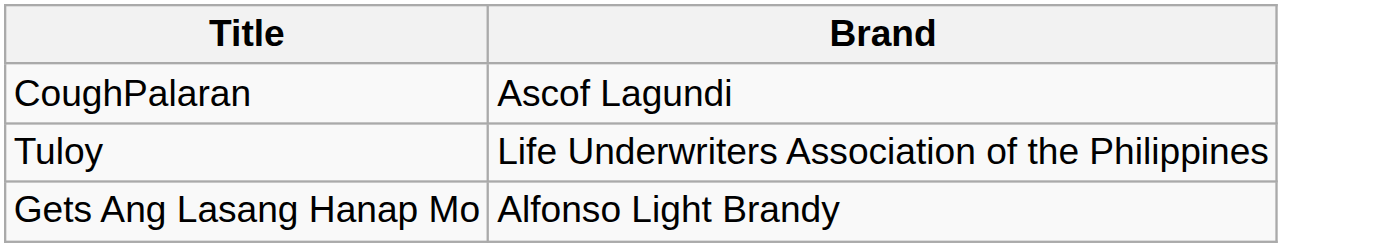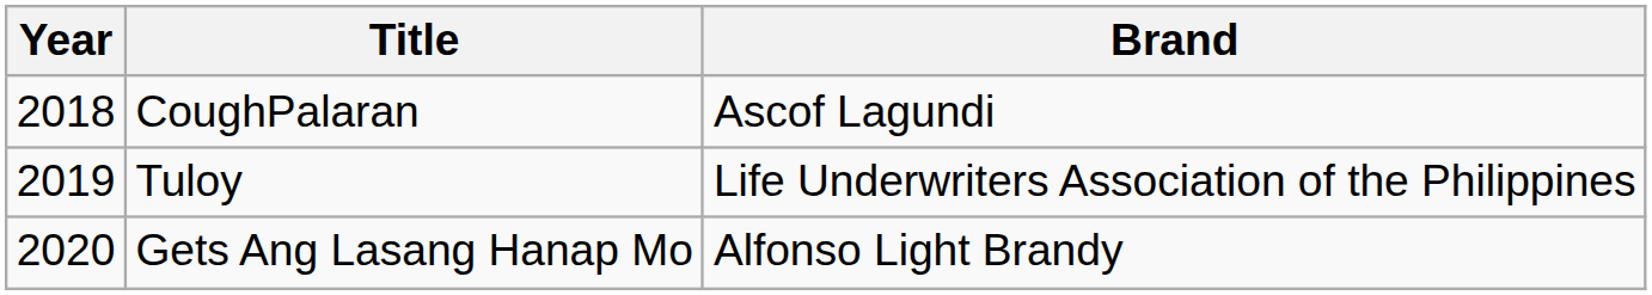 <table class="wikitable">
 <tr>
+<th>Year</th>
 <th>Title</th>
 <th>Brand</th>
 </tr>
 <tr>
+<td>2018</td>
 <td>CoughPalaran</td>
 <td>Ascof Lagundi</td>
 </tr>
 <tr>
+<td>2019</td>
 <td>Tuloy</td>
 <td>Life Underwriters Association of the Philippines</td>
 </tr>
 <tr>
+<td>2020</td>
 <td>Gets Ang Lasang Hanap Mo</td>
 <td>Alfonso Light Brandy</td>
 </tr>
 </table>
